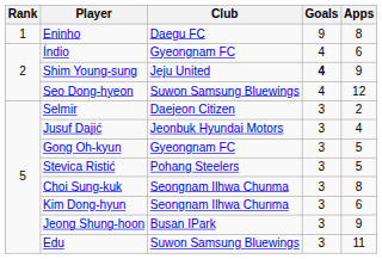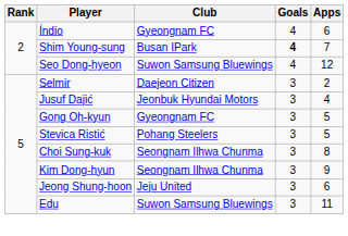 <table class="wikitable">
 <tr>
 <th>Rank</th>
 <th>Player</th>
 <th>Club</th>
 <th>Goals</th>
 <th>Apps</th>
-</tr>
-<tr>
-<td align=center>1</td>
-<td> <a href='#'>Eninho</a></td>
-<td><a href='#'>Daegu FC</a></td>
-<td align=center>9</td>
-<td align=center>8</td>
 </tr>
 <tr>
 <td rowspan="3" align=center>2</td>
 <td> <a href='#'>Índio</a></td>
 <td><a href='#'>Gyeongnam FC</a></td>
 <td align=center>4</td>
 <td align=center>6</td>
 </tr>
 <tr>
 <td> <a href='#'>Shim Young-sung</a></td>
-<td><a href='#'>Jeju United</a></td>
+<td><a href='#'>Busan IPark</a></td>
 <td align=center><strong>4</strong></td>
-<td align=center>9</td>
+<td align=center>7</td>
 </tr>
 <tr>
 <td> <a href='#'>Seo Dong-hyeon</a></td>
 <td><a href='#'>Suwon Samsung Bluewings</a></td>
 <td align=center>4</td>
 <td align=center>12</td>
 </tr>
 <tr>
 <td rowspan="8" align=center>5</td>
 <td> <a href='#'>Selmir</a></td>
 <td><a href='#'>Daejeon Citizen</a></td>
 <td align=center>3</td>
 <td align=center>2</td>
 </tr>
 <tr>
 <td> <a href='#'>Jusuf Dajić</a></td>
 <td><a href='#'>Jeonbuk Hyundai Motors</a></td>
 <td align=center>3</td>
 <td align=center>4</td>
 </tr>
 <tr>
 <td> <a href='#'>Gong Oh-kyun</a></td>
 <td><a href='#'>Gyeongnam FC</a></td>
 <td align=center>3</td>
 <td align=center>5</td>
 </tr>
 <tr>
 <td> <a href='#'>Stevica Ristić</a></td>
 <td><a href='#'>Pohang Steelers</a></td>
 <td align=center>3</td>
 <td align=center>5</td>
 </tr>
 <tr>
 <td> <a href='#'>Choi Sung-kuk</a></td>
 <td><a href='#'>Seongnam Ilhwa Chunma</a></td>
 <td align=center>3</td>
 <td align=center>8</td>
 </tr>
 <tr>
 <td> <a href='#'>Kim Dong-hyun</a></td>
 <td><a href='#'>Seongnam Ilhwa Chunma</a></td>
 <td align=center>3</td>
-<td align=center>6</td>
+<td align=center>9</td>
 </tr>
 <tr>
 <td> <a href='#'>Jeong Shung-hoon</a></td>
-<td><a href='#'>Busan IPark</a></td>
+<td><a href='#'>Jeju United</a></td>
 <td align=center>3</td>
-<td align=center>9</td>
+<td align=center>6</td>
 </tr>
 <tr>
 <td> <a href='#'>Edu</a></td>
 <td><a href='#'>Suwon Samsung Bluewings</a></td>
 <td align=center>3</td>
 <td align=center>11</td>
 </tr>
 </table>
